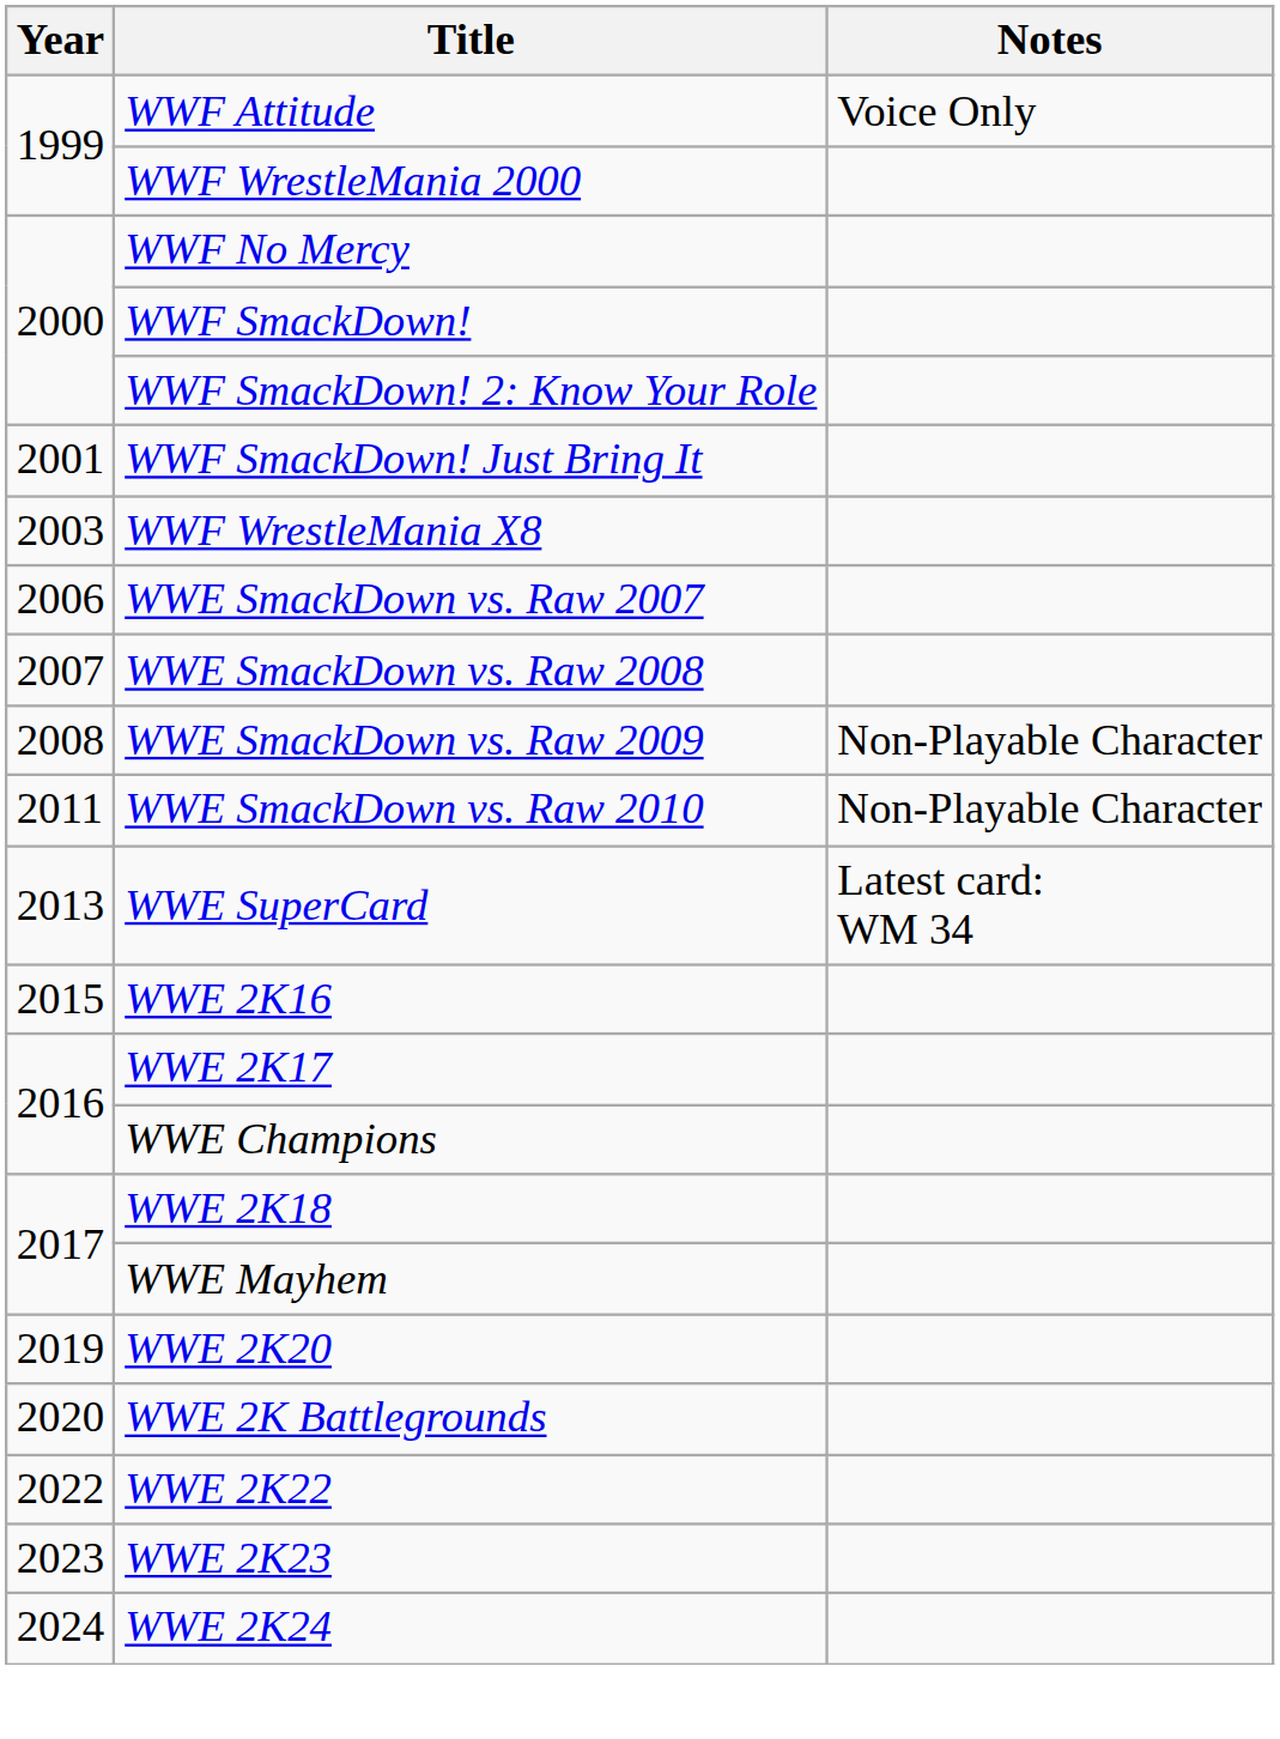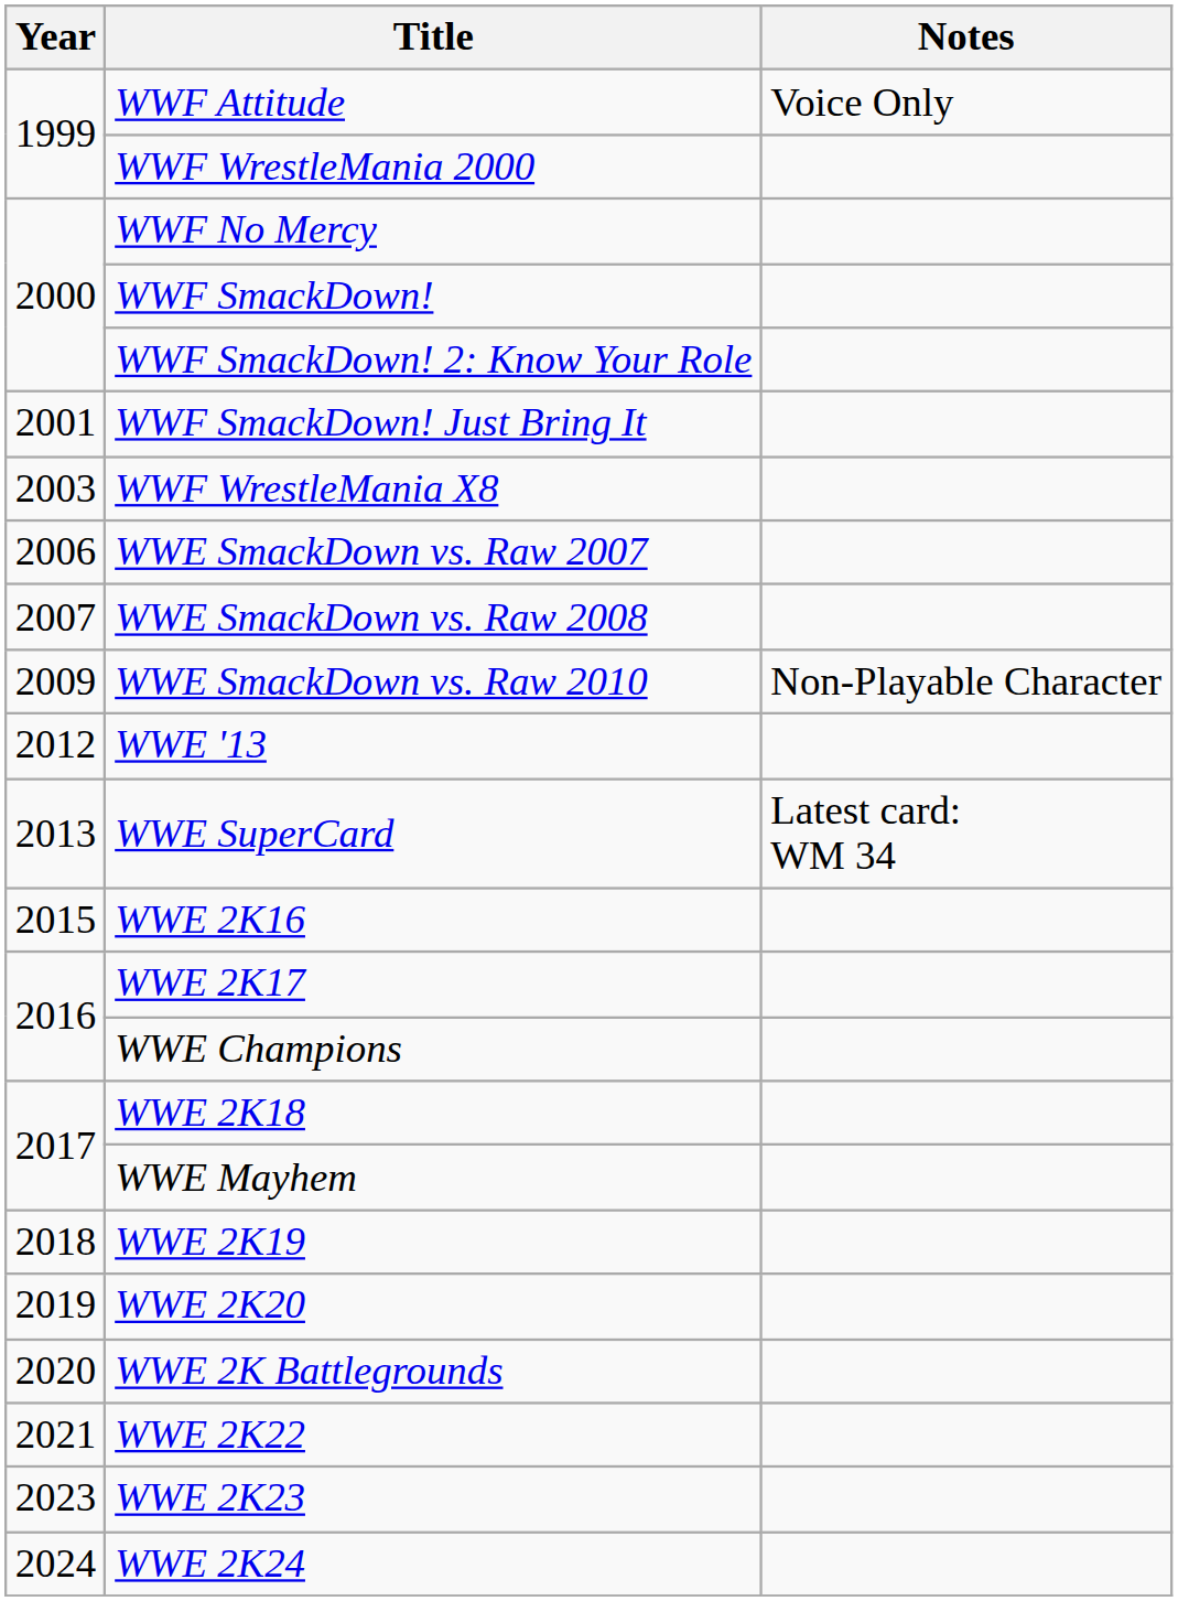 <table class="wikitable sortable">
 <tr>
 <th>Year</th>
 <th>Title</th>
 <th>Notes</th>
 </tr>
 <tr>
 <td rowspan=2>1999</td>
 <td><em><a href='#'>WWF Attitude</a></em></td>
 <td>Voice Only</td>
 </tr>
 <tr>
 <td><em><a href='#'>WWF WrestleMania 2000</a></em></td>
 <td></td>
 </tr>
 <tr>
 <td rowspan=3>2000</td>
 <td><em><a href='#'>WWF No Mercy</a></em></td>
 <td></td>
 </tr>
 <tr>
 <td><em> <a href='#'>WWF SmackDown!</a></em></td>
 <td></td>
 </tr>
 <tr>
 <td><em><a href='#'>WWF SmackDown! 2: Know Your Role</a></em></td>
 <td></td>
 </tr>
 <tr>
 <td>2001</td>
 <td><em><a href='#'>WWF SmackDown! Just Bring It</a></em></td>
 <td></td>
 </tr>
 <tr>
 <td>2003</td>
 <td><em><a href='#'>WWF WrestleMania X8</a></em></td>
 <td></td>
 </tr>
 <tr>
 <td>2006</td>
 <td><em><a href='#'>WWE SmackDown vs. Raw 2007</a></em></td>
 <td></td>
 </tr>
 <tr>
 <td>2007</td>
 <td><em><a href='#'>WWE SmackDown vs. Raw 2008</a></em></td>
 <td></td>
 </tr>
 <tr>
-<td>2008</td>
-<td><em><a href='#'>WWE SmackDown vs. Raw 2009</a></em></td>
+<td>2009</td>
+<td><em><a href='#'>WWE SmackDown vs. Raw 2010</a></em></td>
 <td>Non-Playable Character</td>
 </tr>
 <tr>
-<td>2011</td>
-<td><em><a href='#'>WWE SmackDown vs. Raw 2010</a></em></td>
-<td>Non-Playable Character</td>
+<td>2012</td>
+<td><em><a href='#'>WWE '13</a></em></td>
+<td></td>
 </tr>
 <tr>
 <td>2013</td>
 <td><em><a href='#'>WWE SuperCard</a></em></td>
 <td>Latest card:<br>WM 34</td>
 </tr>
 <tr>
 <td>2015</td>
 <td><em><a href='#'>WWE 2K16</a></em></td>
 <td></td>
 </tr>
 <tr>
 <td rowspan=2>2016</td>
 <td><em><a href='#'>WWE 2K17</a></em></td>
 <td></td>
 </tr>
 <tr>
 <td><em>WWE Champions</em></td>
 <td></td>
 </tr>
 <tr>
 <td rowspan=2>2017</td>
 <td><em><a href='#'>WWE 2K18</a></em></td>
 <td></td>
 </tr>
 <tr>
 <td><em>WWE Mayhem</em></td>
 <td></td>
 </tr>
 <tr>
+<td>2018</td>
+<td><em><a href='#'>WWE 2K19</a></em></td>
+<td></td>
+</tr>
+<tr>
 <td>2019</td>
 <td><em><a href='#'>WWE 2K20</a></em></td>
 <td></td>
 </tr>
 <tr>
 <td>2020</td>
 <td><em><a href='#'>WWE 2K Battlegrounds</a></em></td>
 <td></td>
 </tr>
 <tr>
-<td>2022</td>
+<td>2021</td>
 <td><em><a href='#'>WWE 2K22</a></em></td>
 <td></td>
 </tr>
 <tr>
 <td>2023</td>
 <td><em><a href='#'>WWE 2K23</a></em></td>
 <td></td>
 </tr>
 <tr>
 <td>2024</td>
 <td><em><a href='#'>WWE 2K24</a></em></td>
 <td></td>
 </tr>
 </table>
